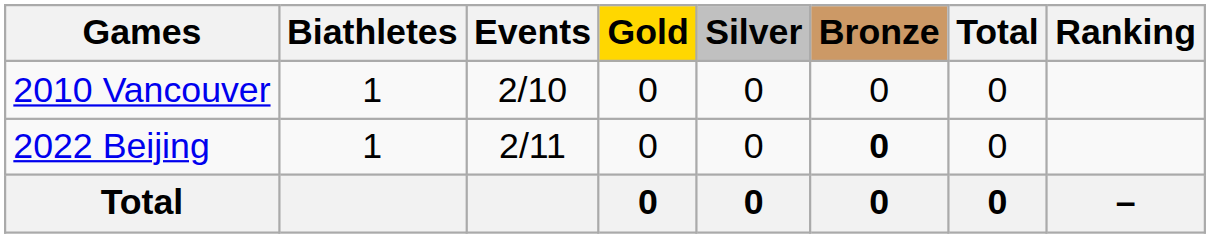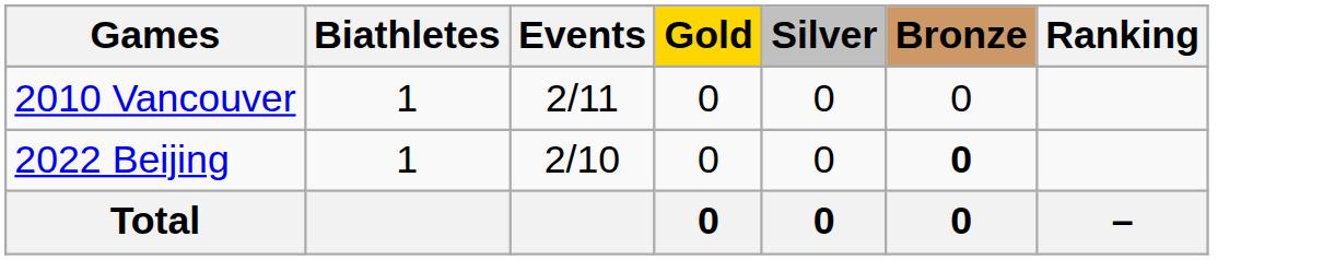 <table class="wikitable sortable" style="text-align:center">
 <tr>
 <th>Games</th>
 <th>Biathletes</th>
 <th>Events</th>
 <th style="background-color:gold;">Gold</th>
 <th style="background-color:silver;">Silver</th>
 <th style="background-color:#c96;">Bronze</th>
-<th>Total</th>
 <th>Ranking</th>
 </tr>
 <tr>
 <td align=left><a href='#'>2010 Vancouver</a></td>
 <td>1</td>
-<td>2/10</td>
-<td>0</td>
+<td>2/11</td>
 <td>0</td>
 <td>0</td>
 <td>0</td>
 <td></td>
 </tr>
 <tr>
 <td align=left><a href='#'>2022 Beijing</a></td>
 <td>1</td>
-<td>2/11</td>
+<td>2/10</td>
 <td>0</td>
 <td>0</td>
 <td><strong>0</strong></td>
-<td>0</td>
 <td></td>
 </tr>
 <tr>
 <th>Total</th>
 <th></th>
 <th></th>
 <th>0</th>
 <th>0</th>
 <th>0</th>
-<th>0</th>
 <th>–</th>
 </tr>
 </table>
